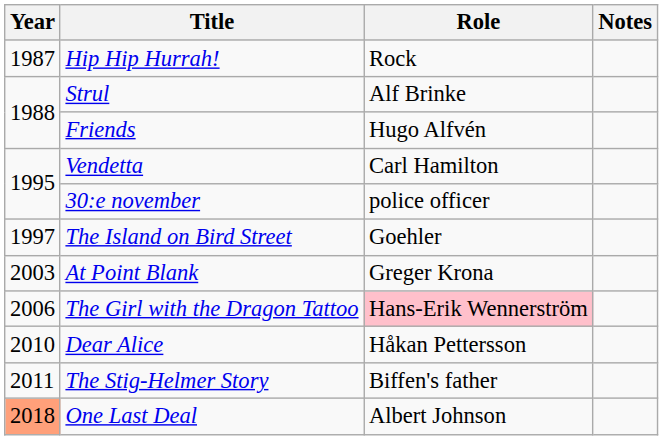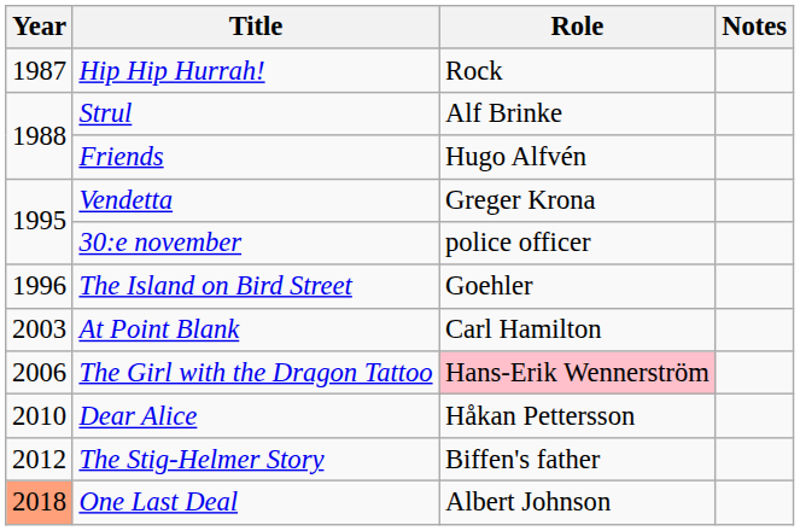 <table class="wikitable sortable">
 <tr>
 <th>Year</th>
 <th>Title</th>
 <th>Role</th>
 <th>Notes</th>
 </tr>
 <tr>
 <td>1987</td>
 <td><em><a href='#'>Hip Hip Hurrah!</a></em></td>
 <td>Rock</td>
 <td></td>
 </tr>
 <tr>
 <td rowspan=2>1988</td>
 <td><em><a href='#'>Strul</a></em></td>
 <td>Alf Brinke</td>
 <td></td>
 </tr>
 <tr>
 <td><em><a href='#'>Friends</a></em></td>
 <td>Hugo Alfvén</td>
 <td></td>
 </tr>
 <tr>
 <td rowspan=2>1995</td>
 <td><em><a href='#'>Vendetta</a></em></td>
-<td>Carl Hamilton</td>
+<td>Greger Krona</td>
 <td></td>
 </tr>
 <tr>
 <td><em><a href='#'>30:e november</a></em></td>
 <td>police officer</td>
 <td></td>
 </tr>
 <tr>
-<td>1997</td>
+<td>1996</td>
 <td><em><a href='#'>The Island on Bird Street</a></em></td>
 <td>Goehler</td>
 <td></td>
 </tr>
 <tr>
 <td>2003</td>
 <td><em><a href='#'>At Point Blank</a></em></td>
-<td>Greger Krona</td>
+<td>Carl Hamilton</td>
 <td></td>
 </tr>
 <tr>
 <td>2006</td>
 <td><em><a href='#'>The Girl with the Dragon Tattoo</a></em></td>
 <td style="background: pink;">Hans-Erik Wennerström</td>
 <td></td>
 </tr>
 <tr>
 <td>2010</td>
 <td><em><a href='#'>Dear Alice</a></em></td>
 <td>Håkan Pettersson</td>
 <td></td>
 </tr>
 <tr>
-<td>2011</td>
+<td>2012</td>
 <td><em><a href='#'>The Stig-Helmer Story</a></em></td>
 <td>Biffen's father</td>
 <td></td>
 </tr>
 <tr>
 <td style="background: lightsalmon;">2018</td>
 <td><em><a href='#'>One Last Deal</a></em></td>
 <td>Albert Johnson</td>
 <td></td>
 </tr>
 </table>
